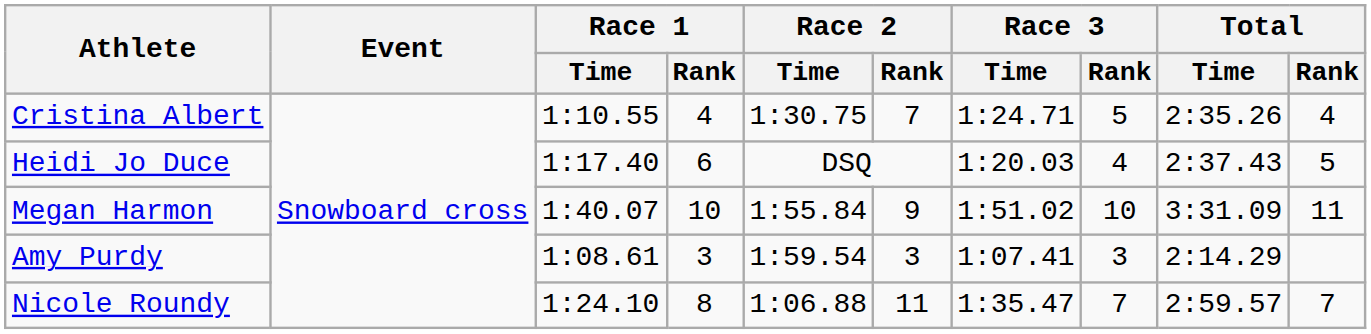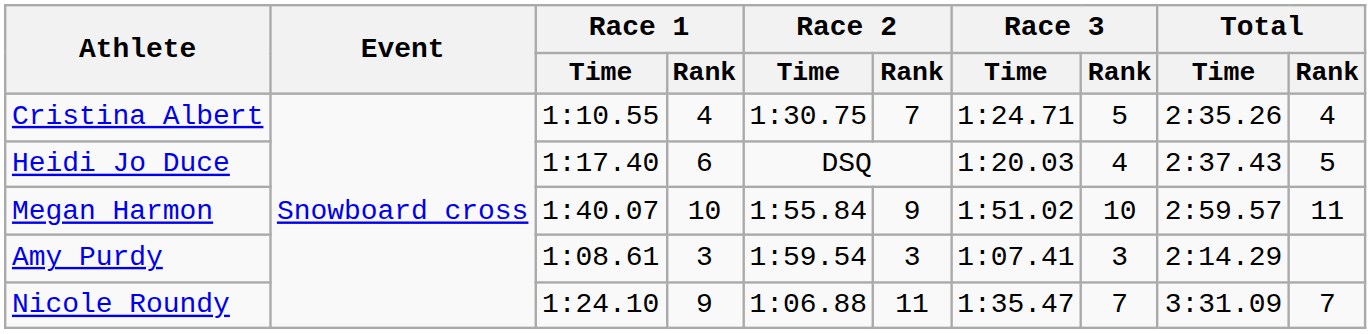 <table class="wikitable" style="font-size:90%">
 <tr>
 <th rowspan="2">Athlete</th>
 <th rowspan="2">Event</th>
 <th colspan=2>Race 1</th>
 <th colspan=2>Race 2</th>
 <th colspan=2>Race 3</th>
 <th colspan=2>Total</th>
 </tr>
 <tr style="font-size:95%">
 <th>Time</th>
 <th>Rank</th>
 <th>Time</th>
 <th>Rank</th>
 <th>Time</th>
 <th>Rank</th>
 <th>Time</th>
 <th>Rank</th>
 </tr>
 <tr align=center>
 <td align=left><a href='#'>Cristina Albert</a></td>
 <td align=left rowspan=5><a href='#'>Snowboard cross</a></td>
 <td>1:10.55</td>
 <td>4</td>
 <td>1:30.75</td>
 <td>7</td>
 <td>1:24.71</td>
 <td>5</td>
 <td>2:35.26</td>
 <td>4</td>
 </tr>
 <tr align=center>
 <td align=left><a href='#'>Heidi Jo Duce</a></td>
 <td>1:17.40</td>
 <td>6</td>
 <td colspan=2>DSQ</td>
 <td>1:20.03</td>
 <td>4</td>
 <td>2:37.43</td>
 <td>5</td>
 </tr>
 <tr align=center>
 <td align=left><a href='#'>Megan Harmon</a></td>
 <td>1:40.07</td>
 <td>10</td>
 <td>1:55.84</td>
 <td>9</td>
 <td>1:51.02</td>
 <td>10</td>
-<td>3:31.09</td>
+<td>2:59.57</td>
 <td>11</td>
 </tr>
 <tr align=center>
 <td align=left><a href='#'>Amy Purdy</a></td>
 <td>1:08.61</td>
 <td>3</td>
 <td>1:59.54</td>
 <td>3</td>
 <td>1:07.41</td>
 <td>3</td>
 <td>2:14.29</td>
 <td></td>
 </tr>
 <tr align=center>
 <td align=left><a href='#'>Nicole Roundy</a></td>
 <td>1:24.10</td>
-<td>8</td>
+<td>9</td>
 <td>1:06.88</td>
 <td>11</td>
 <td>1:35.47</td>
 <td>7</td>
-<td>2:59.57</td>
+<td>3:31.09</td>
 <td>7</td>
 </tr>
 </table>
